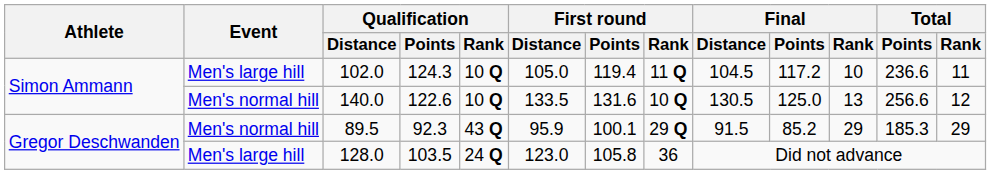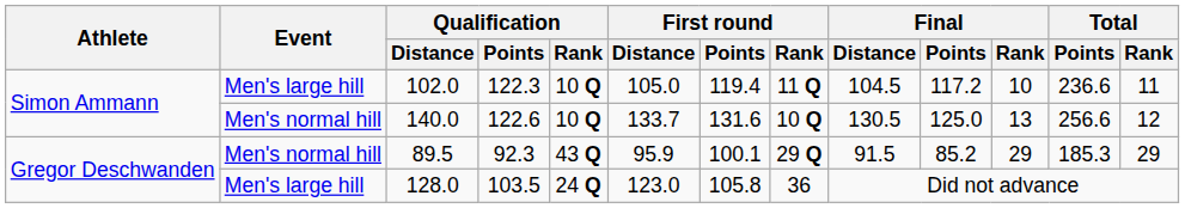 <table class="wikitable" style="font-size:90%">
 <tr>
 <th rowspan=2>Athlete</th>
 <th rowspan=2>Event</th>
 <th colspan=3>Qualification</th>
 <th colspan=3>First round</th>
 <th colspan=3>Final</th>
 <th colspan=2>Total</th>
 </tr>
 <tr style="font-size:95%">
 <th>Distance</th>
 <th>Points</th>
 <th>Rank</th>
 <th>Distance</th>
 <th>Points</th>
 <th>Rank</th>
 <th>Distance</th>
 <th>Points</th>
 <th>Rank</th>
 <th>Points</th>
 <th>Rank</th>
 </tr>
 <tr align=center>
 <td align=left rowspan=2><a href='#'>Simon Ammann</a></td>
 <td align=left><a href='#'>Men's large hill</a></td>
 <td>102.0</td>
-<td>124.3</td>
+<td>122.3</td>
 <td>10 <strong>Q</strong></td>
 <td>105.0</td>
 <td>119.4</td>
 <td>11 <strong>Q</strong></td>
 <td>104.5</td>
 <td>117.2</td>
 <td>10</td>
 <td>236.6</td>
 <td>11</td>
 </tr>
 <tr align=center>
 <td align=left><a href='#'>Men's normal hill</a></td>
 <td>140.0</td>
 <td>122.6</td>
 <td>10 <strong>Q</strong></td>
-<td>133.5</td>
+<td>133.7</td>
 <td>131.6</td>
 <td>10 <strong>Q</strong></td>
 <td>130.5</td>
 <td>125.0</td>
 <td>13</td>
 <td>256.6</td>
 <td>12</td>
 </tr>
 <tr align=center>
 <td align=left rowspan=2><a href='#'>Gregor Deschwanden</a></td>
 <td align=left><a href='#'>Men's normal hill</a></td>
 <td>89.5</td>
 <td>92.3</td>
 <td>43 <strong>Q</strong></td>
 <td>95.9</td>
 <td>100.1</td>
 <td>29 <strong>Q</strong></td>
 <td>91.5</td>
 <td>85.2</td>
 <td>29</td>
 <td>185.3</td>
 <td>29</td>
 </tr>
 <tr align=center>
 <td align=left><a href='#'>Men's large hill</a></td>
 <td>128.0</td>
 <td>103.5</td>
 <td>24 <strong>Q</strong></td>
 <td>123.0</td>
 <td>105.8</td>
 <td>36</td>
 <td colspan=5>Did not advance</td>
 </tr>
 </table>
